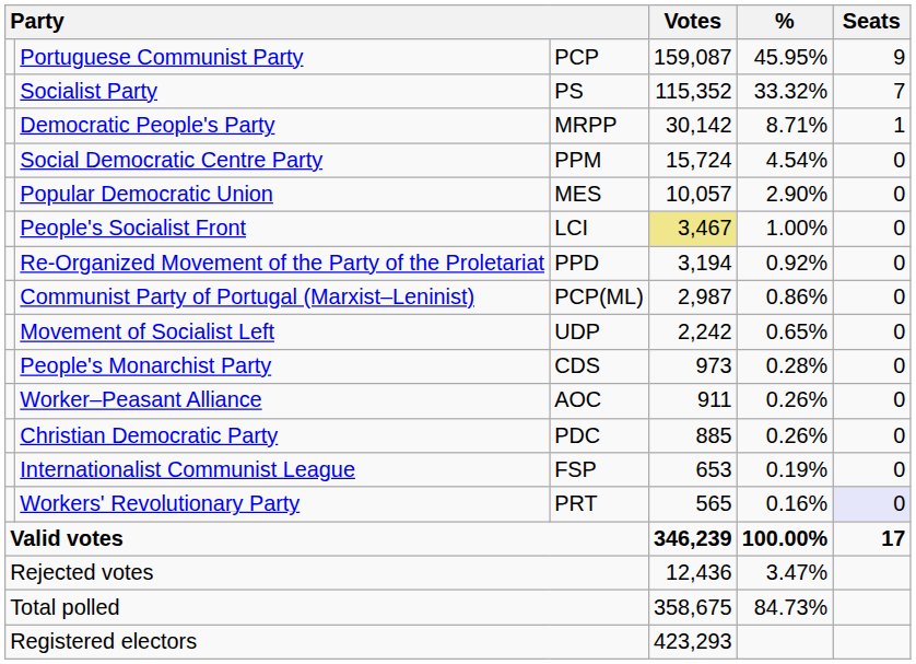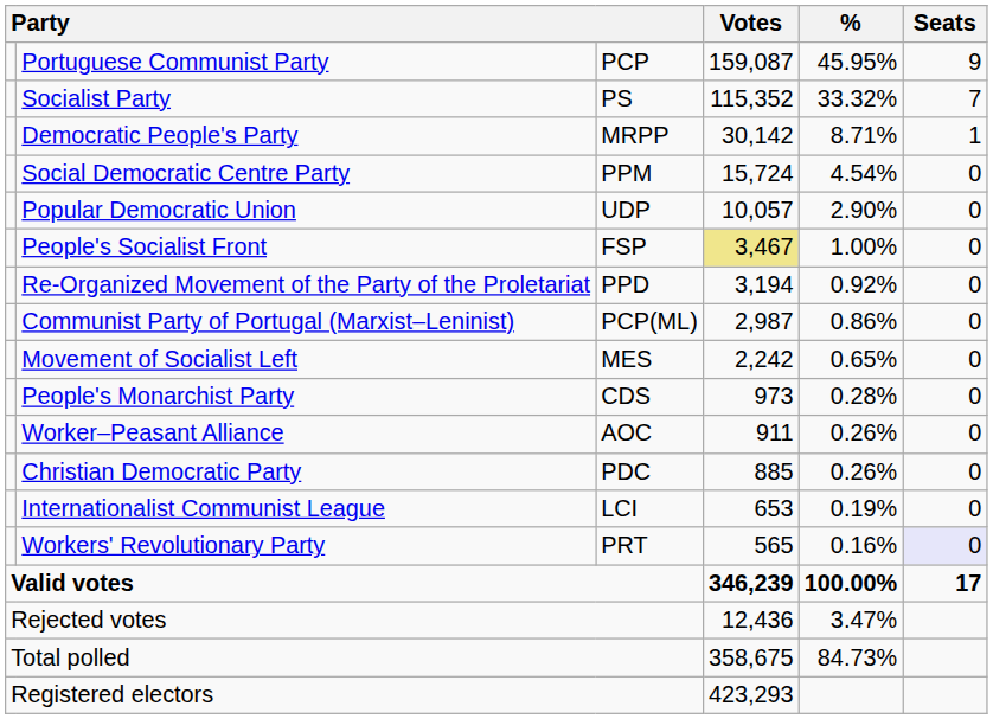 <table class="wikitable" border="1" style="text-align:right;">
 <tr>
 <th style="text-align:left;" colspan=3>Party</th>
 <th align=center width="50">Votes</th>
 <th align=center width="50">%</th>
 <th align=center width="50">Seats</th>
 </tr>
 <tr>
 <td></td>
 <td align=left><a href='#'>Portuguese Communist Party</a></td>
 <td align=left>PCP</td>
 <td>159,087</td>
 <td>45.95%</td>
 <td>9</td>
 </tr>
 <tr>
 <td></td>
 <td align=left><a href='#'>Socialist Party</a></td>
 <td align=left>PS</td>
 <td>115,352</td>
 <td>33.32%</td>
 <td>7</td>
 </tr>
 <tr>
 <td></td>
 <td align=left><a href='#'>Democratic People's Party</a></td>
 <td align=left>MRPP</td>
 <td>30,142</td>
 <td>8.71%</td>
 <td>1</td>
 </tr>
 <tr>
 <td></td>
 <td align=left style="white-space: nowrap;"><a href='#'>Social Democratic Centre Party</a></td>
 <td align=left>PPM</td>
 <td>15,724</td>
 <td>4.54%</td>
 <td>0</td>
 </tr>
 <tr>
 <td></td>
 <td align=left><a href='#'>Popular Democratic Union</a></td>
-<td align=left>MES</td>
+<td align=left>UDP</td>
 <td>10,057</td>
 <td>2.90%</td>
 <td>0</td>
 </tr>
 <tr>
 <td></td>
 <td align=left><a href='#'>People's Socialist Front</a></td>
-<td align=left>LCI</td>
+<td align=left>FSP</td>
 <td style="background: khaki;">3,467</td>
 <td>1.00%</td>
 <td>0</td>
 </tr>
 <tr>
 <td></td>
 <td align=left><a href='#'>Re-Organized Movement of the Party of the Proletariat</a></td>
 <td align=left>PPD</td>
 <td>3,194</td>
 <td>0.92%</td>
 <td>0</td>
 </tr>
 <tr>
 <td></td>
 <td align=left><a href='#'>Communist Party of Portugal (Marxist–Leninist)</a></td>
 <td align=left>PCP(ML)</td>
 <td>2,987</td>
 <td>0.86%</td>
 <td>0</td>
 </tr>
 <tr>
 <td></td>
 <td align=left><a href='#'>Movement of Socialist Left</a></td>
-<td align=left>UDP</td>
+<td align=left>MES</td>
 <td>2,242</td>
 <td>0.65%</td>
 <td>0</td>
 </tr>
 <tr>
 <td></td>
 <td align=left><a href='#'>People's Monarchist Party</a></td>
 <td align=left>CDS</td>
 <td>973</td>
 <td>0.28%</td>
 <td>0</td>
 </tr>
 <tr>
 <td></td>
 <td align=left><a href='#'>Worker–Peasant Alliance</a></td>
 <td align=left>AOC</td>
 <td>911</td>
 <td>0.26%</td>
 <td>0</td>
 </tr>
 <tr>
 <td></td>
 <td align=left style="white-space: nowrap;"><a href='#'>Christian Democratic Party</a></td>
 <td align=left>PDC</td>
 <td>885</td>
 <td>0.26%</td>
 <td>0</td>
 </tr>
 <tr>
 <td></td>
 <td align=left><a href='#'>Internationalist Communist League</a></td>
-<td align=left>FSP</td>
+<td align=left>LCI</td>
 <td>653</td>
 <td>0.19%</td>
 <td>0</td>
 </tr>
 <tr>
 <td></td>
 <td align=left><a href='#'>Workers' Revolutionary Party</a></td>
 <td align=left>PRT</td>
 <td>565</td>
 <td>0.16%</td>
 <td style="background: lavender;">0</td>
 </tr>
 <tr style="font-weight:bold">
 <td align=left colspan=3>Valid votes</td>
 <td>346,239</td>
 <td>100.00%</td>
 <td>17</td>
 </tr>
 <tr>
 <td align=left colspan=3>Rejected votes</td>
 <td>12,436</td>
 <td>3.47%</td>
 <td></td>
 </tr>
 <tr>
 <td align=left colspan=3>Total polled</td>
 <td>358,675</td>
 <td>84.73%</td>
 <td></td>
 </tr>
 <tr>
 <td align=left colspan=3>Registered electors</td>
 <td>423,293</td>
 <td></td>
 <td></td>
 </tr>
 </table>
